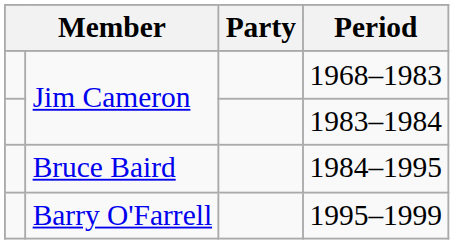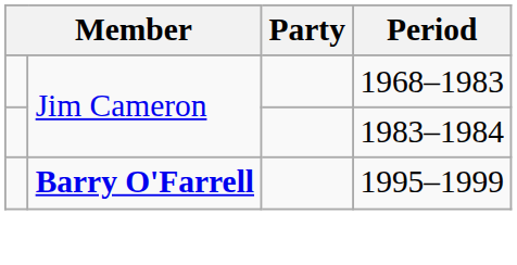 <table class="wikitable">
 <tr>
 <th colspan="2">Member</th>
 <th>Party</th>
 <th>Period</th>
 </tr>
 <tr>
 <td> </td>
 <td rowspan="2"><a href='#'>Jim Cameron</a></td>
 <td></td>
 <td>1968–1983</td>
 </tr>
 <tr>
 <td> </td>
 <td></td>
 <td>1983–1984</td>
 </tr>
 <tr>
 <td> </td>
-<td><a href='#'>Bruce Baird</a></td>
-<td></td>
-<td>1984–1995</td>
-</tr>
-<tr>
-<td> </td>
-<td><a href='#'>Barry O'Farrell</a></td>
+<td><strong><a href='#'>Barry O'Farrell</a></strong></td>
 <td></td>
 <td>1995–1999</td>
 </tr>
 </table>
